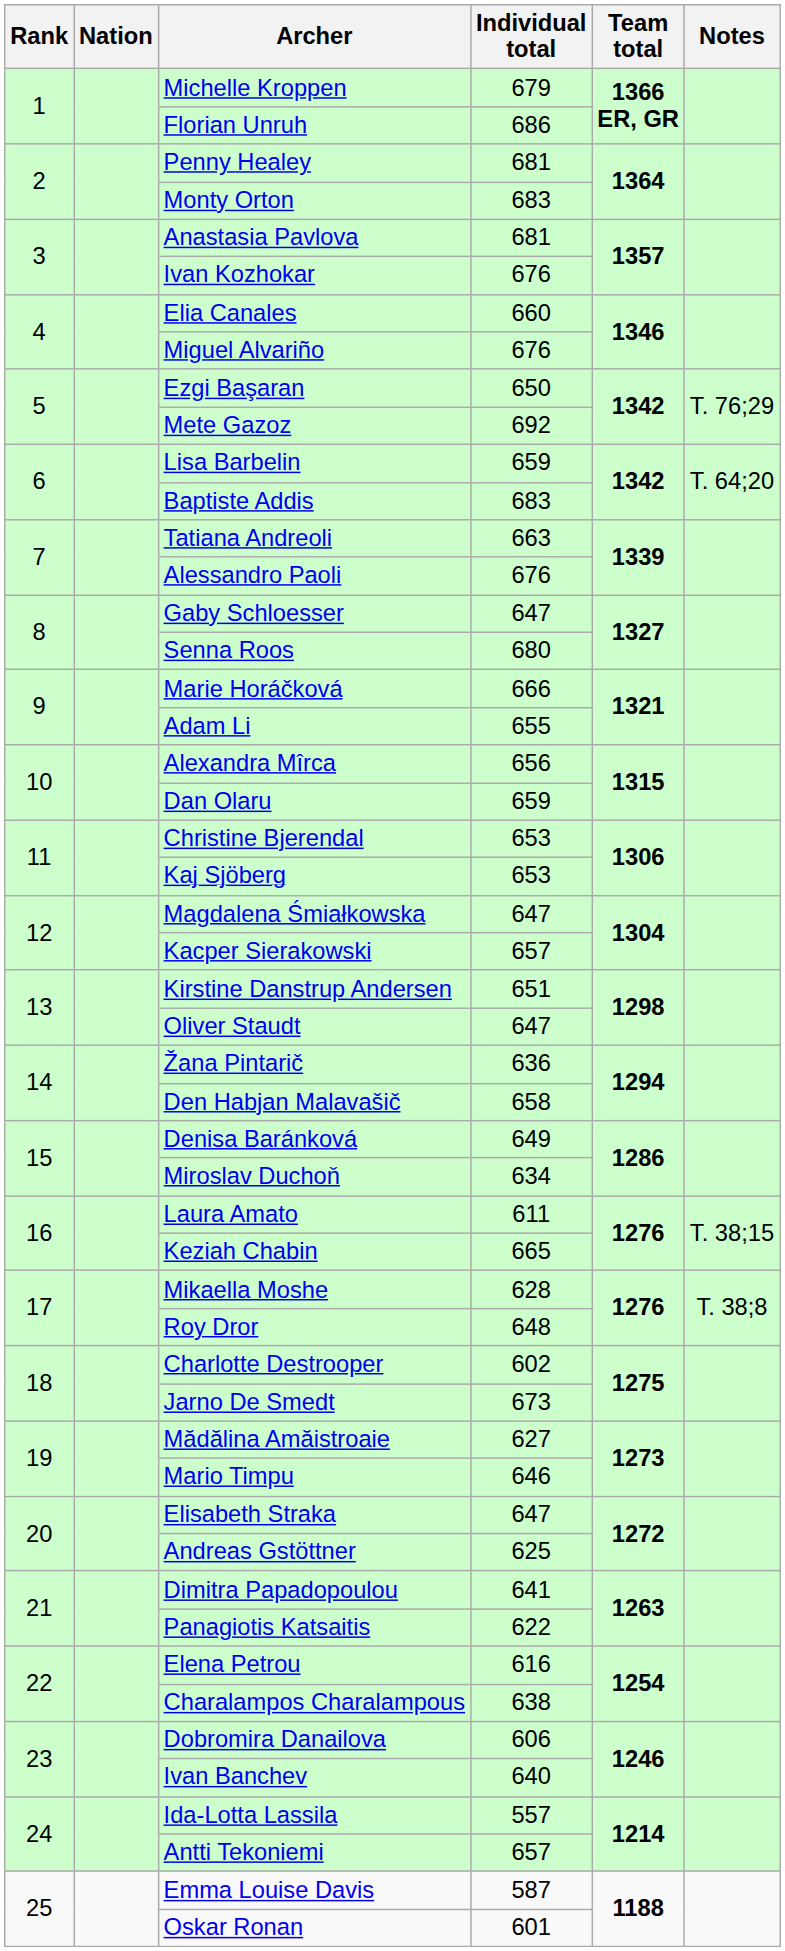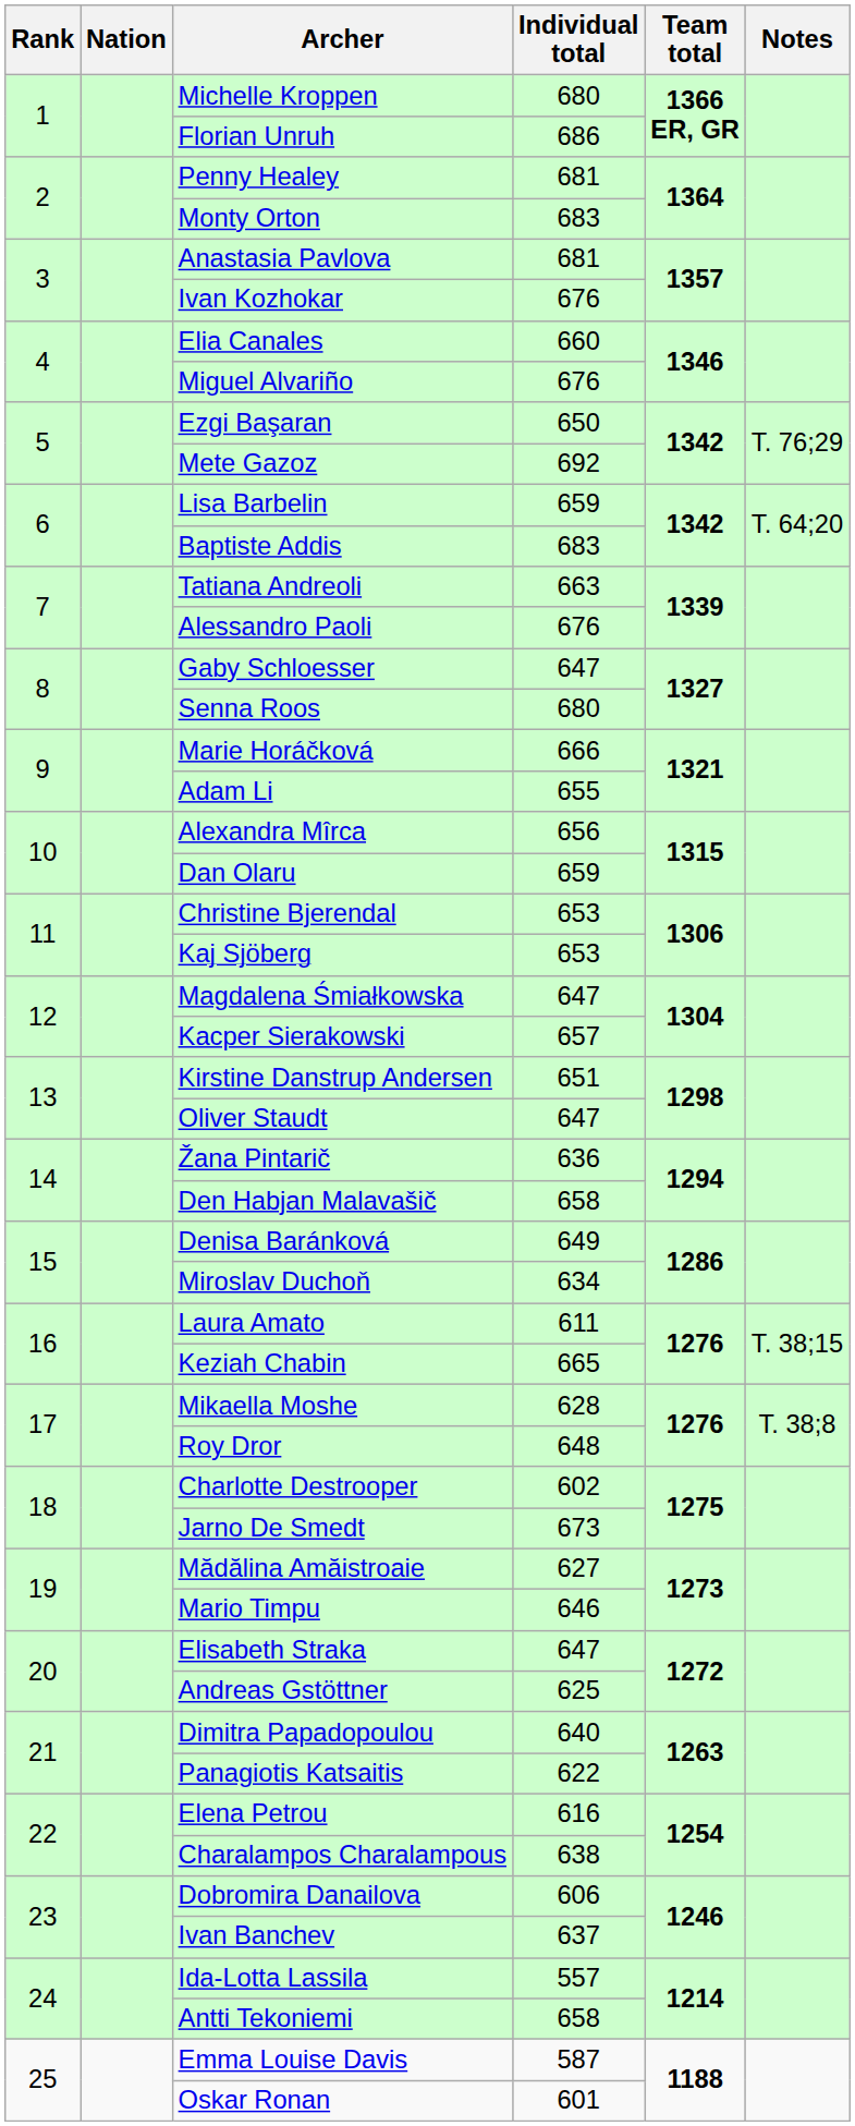 <table class="wikitable sortable" style="text-align:center">
 <tr>
 <th>Rank</th>
 <th>Nation</th>
 <th>Archer</th>
 <th>Individual<br>total</th>
 <th>Team<br>total</th>
 <th class=unsortable>Notes</th>
 </tr>
 <tr bgcolor=#ccffcc>
 <td rowspan=2>1</td>
 <td rowspan=2 align=left></td>
 <td align=left><a href='#'>Michelle Kroppen</a></td>
-<td>679</td>
+<td>680</td>
 <td rowspan=2><strong>1366<br>ER, GR</strong></td>
 <td rowspan=2></td>
 </tr>
 <tr bgcolor=#ccffcc>
 <td align=left><a href='#'>Florian Unruh</a></td>
 <td>686</td>
 </tr>
 <tr bgcolor=#ccffcc>
 <td rowspan=2>2</td>
 <td rowspan=2 align=left></td>
 <td align=left><a href='#'>Penny Healey</a></td>
 <td>681</td>
 <td rowspan=2><strong>1364</strong></td>
 <td rowspan=2></td>
 </tr>
 <tr bgcolor=#ccffcc>
 <td align=left><a href='#'>Monty Orton</a></td>
 <td>683</td>
 </tr>
 <tr bgcolor=#ccffcc>
 <td rowspan=2>3</td>
 <td rowspan=2 align=left></td>
 <td align=left><a href='#'>Anastasia Pavlova</a></td>
 <td>681</td>
 <td rowspan=2><strong>1357</strong></td>
 <td rowspan=2></td>
 </tr>
 <tr bgcolor=#ccffcc>
 <td align=left><a href='#'>Ivan Kozhokar</a></td>
 <td>676</td>
 </tr>
 <tr bgcolor=#ccffcc>
 <td rowspan=2>4</td>
 <td rowspan=2 align=left></td>
 <td align=left><a href='#'>Elia Canales</a></td>
 <td>660</td>
 <td rowspan=2><strong>1346</strong></td>
 <td rowspan=2></td>
 </tr>
 <tr bgcolor=#ccffcc>
 <td align=left><a href='#'>Miguel Alvariño</a></td>
 <td>676</td>
 </tr>
 <tr bgcolor=#ccffcc>
 <td rowspan=2>5</td>
 <td rowspan=2 align=left></td>
 <td align=left><a href='#'>Ezgi Başaran</a></td>
 <td>650</td>
 <td rowspan=2><strong>1342</strong></td>
 <td rowspan=2>T. 76;29</td>
 </tr>
 <tr bgcolor=#ccffcc>
 <td align=left><a href='#'>Mete Gazoz</a></td>
 <td>692</td>
 </tr>
 <tr bgcolor=#ccffcc>
 <td rowspan=2>6</td>
 <td rowspan=2 align=left></td>
 <td align=left><a href='#'>Lisa Barbelin</a></td>
 <td>659</td>
 <td rowspan=2><strong>1342</strong></td>
 <td rowspan=2>T. 64;20</td>
 </tr>
 <tr bgcolor=#ccffcc>
 <td align=left><a href='#'>Baptiste Addis</a></td>
 <td>683</td>
 </tr>
 <tr bgcolor=#ccffcc>
 <td rowspan=2>7</td>
 <td rowspan=2 align=left></td>
 <td align=left><a href='#'>Tatiana Andreoli</a></td>
 <td>663</td>
 <td rowspan=2><strong>1339</strong></td>
 <td rowspan=2></td>
 </tr>
 <tr bgcolor=#ccffcc>
 <td align=left><a href='#'>Alessandro Paoli</a></td>
 <td>676</td>
 </tr>
 <tr bgcolor=#ccffcc>
 <td rowspan=2>8</td>
 <td rowspan=2 align=left></td>
 <td align=left><a href='#'>Gaby Schloesser</a></td>
 <td>647</td>
 <td rowspan=2><strong>1327</strong></td>
 <td rowspan=2></td>
 </tr>
 <tr bgcolor=#ccffcc>
 <td align=left><a href='#'>Senna Roos</a></td>
 <td>680</td>
 </tr>
 <tr bgcolor=#ccffcc>
 <td rowspan=2>9</td>
 <td rowspan=2 align=left></td>
 <td align=left><a href='#'>Marie Horáčková</a></td>
 <td>666</td>
 <td rowspan=2><strong>1321</strong></td>
 <td rowspan=2></td>
 </tr>
 <tr bgcolor=#ccffcc>
 <td align=left><a href='#'>Adam Li</a></td>
 <td>655</td>
 </tr>
 <tr bgcolor=#ccffcc>
 <td rowspan=2>10</td>
 <td rowspan=2 align=left></td>
 <td align=left><a href='#'>Alexandra Mîrca</a></td>
 <td>656</td>
 <td rowspan=2><strong>1315</strong></td>
 <td rowspan=2></td>
 </tr>
 <tr bgcolor=#ccffcc>
 <td align=left><a href='#'>Dan Olaru</a></td>
 <td>659</td>
 </tr>
 <tr bgcolor=#ccffcc>
 <td rowspan=2>11</td>
 <td rowspan=2 align=left></td>
 <td align=left><a href='#'>Christine Bjerendal</a></td>
 <td>653</td>
 <td rowspan=2><strong>1306</strong></td>
 <td rowspan=2></td>
 </tr>
 <tr bgcolor=#ccffcc>
 <td align=left><a href='#'>Kaj Sjöberg</a></td>
 <td>653</td>
 </tr>
 <tr bgcolor=#ccffcc>
 <td rowspan=2>12</td>
 <td rowspan=2 align=left></td>
 <td align=left><a href='#'>Magdalena Śmiałkowska</a></td>
 <td>647</td>
 <td rowspan=2><strong>1304</strong></td>
 <td rowspan=2></td>
 </tr>
 <tr bgcolor=#ccffcc>
 <td align=left><a href='#'>Kacper Sierakowski</a></td>
 <td>657</td>
 </tr>
 <tr bgcolor=#ccffcc>
 <td rowspan=2>13</td>
 <td rowspan=2 align=left></td>
 <td align=left><a href='#'>Kirstine Danstrup Andersen</a></td>
 <td>651</td>
 <td rowspan=2><strong>1298</strong></td>
 <td rowspan=2></td>
 </tr>
 <tr bgcolor=#ccffcc>
 <td align=left><a href='#'>Oliver Staudt</a></td>
 <td>647</td>
 </tr>
 <tr bgcolor=#ccffcc>
 <td rowspan=2>14</td>
 <td rowspan=2 align=left></td>
 <td align=left><a href='#'>Žana Pintarič</a></td>
 <td>636</td>
 <td rowspan=2><strong>1294</strong></td>
 <td rowspan=2></td>
 </tr>
 <tr bgcolor=#ccffcc>
 <td align=left><a href='#'>Den Habjan Malavašič</a></td>
 <td>658</td>
 </tr>
 <tr bgcolor=#ccffcc>
 <td rowspan=2>15</td>
 <td rowspan=2 align=left></td>
 <td align=left><a href='#'>Denisa Baránková</a></td>
 <td>649</td>
 <td rowspan=2><strong>1286</strong></td>
 <td rowspan=2></td>
 </tr>
 <tr bgcolor=#ccffcc>
 <td align=left><a href='#'>Miroslav Duchoň</a></td>
 <td>634</td>
 </tr>
 <tr bgcolor=#ccffcc>
 <td rowspan=2>16</td>
 <td rowspan=2 align=left></td>
 <td align=left><a href='#'>Laura Amato</a></td>
 <td>611</td>
 <td rowspan=2><strong>1276</strong></td>
 <td rowspan=2>T. 38;15</td>
 </tr>
 <tr bgcolor=#ccffcc>
 <td align=left><a href='#'>Keziah Chabin</a></td>
 <td>665</td>
 </tr>
 <tr bgcolor=#ccffcc>
 <td rowspan=2>17</td>
 <td rowspan=2 align=left></td>
 <td align=left><a href='#'>Mikaella Moshe</a></td>
 <td>628</td>
 <td rowspan=2><strong>1276</strong></td>
 <td rowspan=2>T. 38;8</td>
 </tr>
 <tr bgcolor=#ccffcc>
 <td align=left><a href='#'>Roy Dror</a></td>
 <td>648</td>
 </tr>
 <tr bgcolor=#ccffcc>
 <td rowspan=2>18</td>
 <td rowspan=2 align=left></td>
 <td align=left><a href='#'>Charlotte Destrooper</a></td>
 <td>602</td>
 <td rowspan=2><strong>1275</strong></td>
 <td rowspan=2></td>
 </tr>
 <tr bgcolor=#ccffcc>
 <td align=left><a href='#'>Jarno De Smedt</a></td>
 <td>673</td>
 </tr>
 <tr bgcolor=#ccffcc>
 <td rowspan=2>19</td>
 <td rowspan=2 align=left></td>
 <td align=left><a href='#'>Mădălina Amăistroaie</a></td>
 <td>627</td>
 <td rowspan=2><strong>1273</strong></td>
 <td rowspan=2></td>
 </tr>
 <tr bgcolor=#ccffcc>
 <td align=left><a href='#'>Mario Timpu</a></td>
 <td>646</td>
 </tr>
 <tr bgcolor=#ccffcc>
 <td rowspan=2>20</td>
 <td rowspan=2 align=left></td>
 <td align=left><a href='#'>Elisabeth Straka</a></td>
 <td>647</td>
 <td rowspan=2><strong>1272</strong></td>
 <td rowspan=2></td>
 </tr>
 <tr bgcolor=#ccffcc>
 <td align=left><a href='#'>Andreas Gstöttner</a></td>
 <td>625</td>
 </tr>
 <tr bgcolor=#ccffcc>
 <td rowspan=2>21</td>
 <td rowspan=2 align=left></td>
 <td align=left><a href='#'>Dimitra Papadopoulou</a></td>
-<td>641</td>
+<td>640</td>
 <td rowspan=2><strong>1263</strong></td>
 <td rowspan=2></td>
 </tr>
 <tr bgcolor=#ccffcc>
 <td align=left><a href='#'>Panagiotis Katsaitis</a></td>
 <td>622</td>
 </tr>
 <tr bgcolor=#ccffcc>
 <td rowspan=2>22</td>
 <td rowspan=2 align=left></td>
 <td align=left><a href='#'>Elena Petrou</a></td>
 <td>616</td>
 <td rowspan=2><strong>1254</strong></td>
 <td rowspan=2></td>
 </tr>
 <tr bgcolor=#ccffcc>
 <td align=left><a href='#'>Charalampos Charalampous</a></td>
 <td>638</td>
 </tr>
 <tr bgcolor=#ccffcc>
 <td rowspan=2>23</td>
 <td rowspan=2 align=left></td>
 <td align=left><a href='#'>Dobromira Danailova</a></td>
 <td>606</td>
 <td rowspan=2><strong>1246</strong></td>
 <td rowspan=2></td>
 </tr>
 <tr bgcolor=#ccffcc>
 <td align=left><a href='#'>Ivan Banchev</a></td>
-<td>640</td>
+<td>637</td>
 </tr>
 <tr bgcolor=#ccffcc>
 <td rowspan=2>24</td>
 <td rowspan=2 align=left></td>
 <td align=left><a href='#'>Ida-Lotta Lassila</a></td>
 <td>557</td>
 <td rowspan=2><strong>1214</strong></td>
 <td rowspan=2></td>
 </tr>
 <tr bgcolor=#ccffcc>
 <td align=left><a href='#'>Antti Tekoniemi</a></td>
-<td>657</td>
+<td>658</td>
 </tr>
 <tr>
 <td rowspan=2>25</td>
 <td rowspan=2 align=left></td>
 <td align=left><a href='#'>Emma Louise Davis</a></td>
 <td>587</td>
 <td rowspan=2><strong>1188</strong></td>
 <td rowspan=2></td>
 </tr>
 <tr>
 <td align=left><a href='#'>Oskar Ronan</a></td>
 <td>601</td>
 </tr>
 </table>
